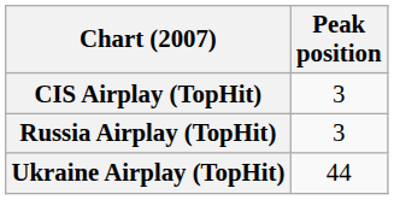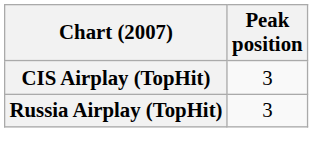 <table class="wikitable sortable plainrowheaders" style="text-align:center">
 <tr>
 <th scope="col">Chart (2007)</th>
 <th scope="col">Peak<br>position</th>
 </tr>
 <tr>
 <th scope="row">CIS Airplay (TopHit)</th>
 <td>3</td>
 </tr>
 <tr>
 <th scope="row">Russia Airplay (TopHit)</th>
 <td>3</td>
 </tr>
-<tr>
-<th scope="row">Ukraine Airplay (TopHit)</th>
-<td>44</td>
-</tr>
 </table>
